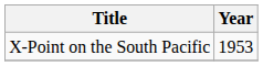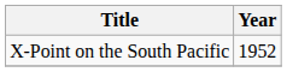 <table class="wikitable">
 <tr>
 <th>Title</th>
 <th>Year</th>
 </tr>
 <tr>
 <td>X-Point on the South Pacific</td>
-<td>1953</td>
+<td>1952</td>
 </tr>
 <tr>
 </tr>
 </table>
